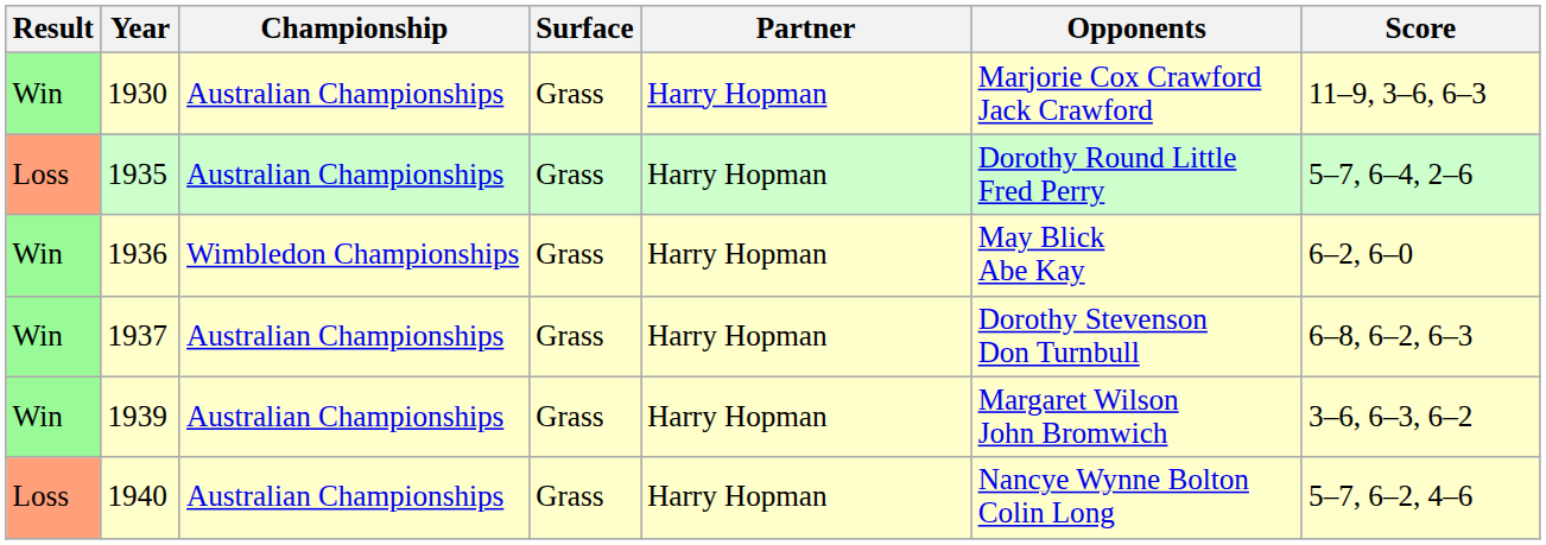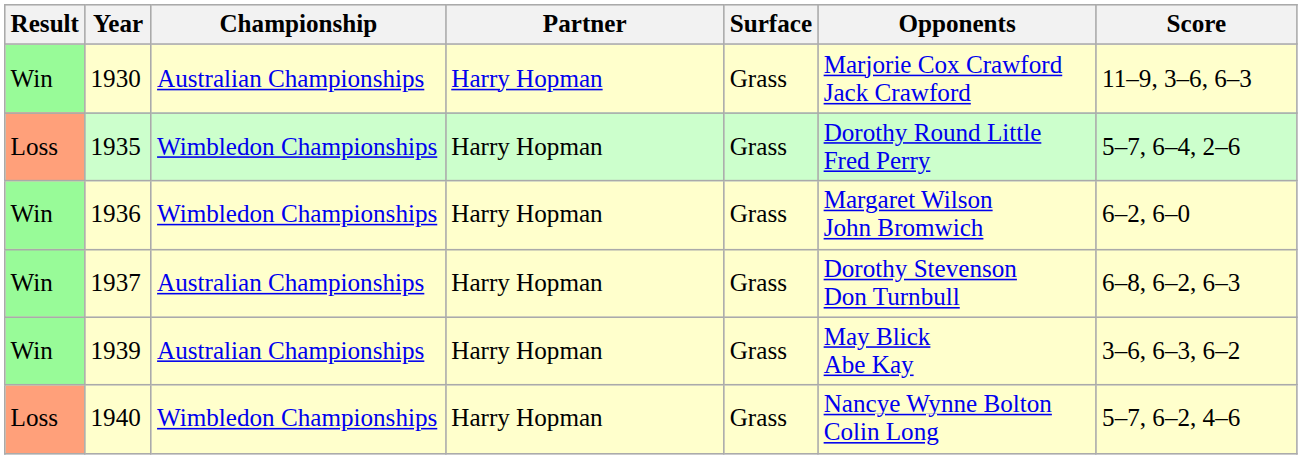 <table class="sortable wikitable">
 <tr>
 <th style="width:40px">Result</th>
 <th style="width:35px">Year</th>
 <th style="width:180px">Championship</th>
+<th style="width:170px">Partner</th>
 <th style="width:50px">Surface</th>
-<th style="width:170px">Partner</th>
 <th style="width:170px">Opponents</th>
 <th style="width:120px" class="unsortable">Score</th>
 </tr>
 <tr style="background:#ffc;">
 <td style="background:#98fb98;">Win</td>
 <td>1930</td>
 <td><a href='#'>Australian Championships</a></td>
+<td> <a href='#'>Harry Hopman</a></td>
 <td>Grass</td>
-<td> <a href='#'>Harry Hopman</a></td>
 <td> <a href='#'>Marjorie Cox Crawford</a> <br>  <a href='#'>Jack Crawford</a></td>
 <td>11–9, 3–6, 6–3</td>
 </tr>
 <tr style="background:#cfc;">
 <td style="background:#ffa07a;">Loss</td>
 <td>1935</td>
-<td><a href='#'>Australian Championships</a></td>
+<td><a href='#'>Wimbledon Championships</a></td>
+<td> Harry Hopman</td>
 <td>Grass</td>
-<td> Harry Hopman</td>
 <td> <a href='#'>Dorothy Round Little</a> <br>  <a href='#'>Fred Perry</a></td>
 <td>5–7, 6–4, 2–6</td>
 </tr>
 <tr style="background:#ffc;">
 <td style="background:#98fb98;">Win</td>
 <td>1936</td>
 <td><a href='#'>Wimbledon Championships</a></td>
+<td> Harry Hopman</td>
 <td>Grass</td>
-<td> Harry Hopman</td>
-<td> <a href='#'>May Blick</a> <br>  <a href='#'>Abe Kay</a></td>
+<td> <a href='#'>Margaret Wilson</a> <br>  <a href='#'>John Bromwich</a></td>
 <td>6–2, 6–0</td>
 </tr>
 <tr style="background:#ffc;">
 <td style="background:#98fb98;">Win</td>
 <td>1937</td>
 <td><a href='#'>Australian Championships</a></td>
+<td> Harry Hopman</td>
 <td>Grass</td>
-<td> Harry Hopman</td>
 <td> <a href='#'>Dorothy Stevenson</a> <br>  <a href='#'>Don Turnbull</a></td>
 <td>6–8, 6–2, 6–3</td>
 </tr>
 <tr style="background:#ffc;">
 <td style="background:#98fb98;">Win</td>
 <td>1939</td>
 <td><a href='#'>Australian Championships</a></td>
+<td> Harry Hopman</td>
 <td>Grass</td>
-<td> Harry Hopman</td>
-<td> <a href='#'>Margaret Wilson</a> <br>  <a href='#'>John Bromwich</a></td>
+<td> <a href='#'>May Blick</a> <br>  <a href='#'>Abe Kay</a></td>
 <td>3–6, 6–3, 6–2</td>
 </tr>
 <tr style="background:#ffc;">
 <td style="background:#ffa07a;">Loss</td>
 <td>1940</td>
-<td><a href='#'>Australian Championships</a></td>
+<td><a href='#'>Wimbledon Championships</a></td>
+<td> Harry Hopman</td>
 <td>Grass</td>
-<td> Harry Hopman</td>
 <td> <a href='#'>Nancye Wynne Bolton</a> <br>  <a href='#'>Colin Long</a></td>
 <td>5–7, 6–2, 4–6</td>
 </tr>
 </table>
